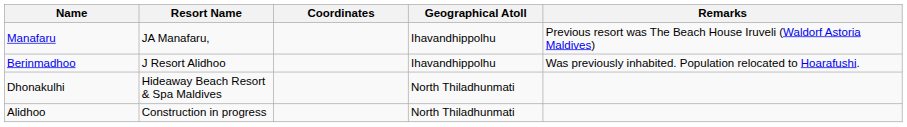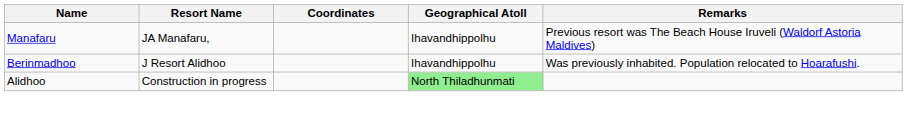 <table class="wikitable sortable">
 <tr>
 <th style="width:15%">Name</th>
 <th style="width:15%">Resort Name</th>
 <th style="width:15%">Coordinates</th>
 <th style="width:15%">Geographical Atoll</th>
 <th style="width:40%">Remarks</th>
 </tr>
 <tr>
 <td><a href='#'>Manafaru</a></td>
 <td>JA Manafaru,</td>
 <td></td>
 <td>Ihavandhippolhu</td>
 <td>Previous resort was The Beach House Iruveli (<a href='#'>Waldorf Astoria Maldives</a>)</td>
 </tr>
 <tr>
 <td><a href='#'>Berinmadhoo</a></td>
 <td>J Resort Alidhoo</td>
 <td></td>
 <td>Ihavandhippolhu</td>
 <td>Was previously inhabited. Population relocated to <a href='#'>Hoarafushi</a>.</td>
 </tr>
 <tr>
-<td>Dhonakulhi</td>
-<td>Hideaway Beach Resort & Spa Maldives</td>
-<td></td>
-<td>North Thiladhunmati</td>
-<td></td>
-</tr>
-<tr>
 <td>Alidhoo</td>
 <td>Construction in progress</td>
 <td></td>
-<td>North Thiladhunmati</td>
+<td style="background: lightgreen;">North Thiladhunmati</td>
 <td></td>
 </tr>
 </table>
